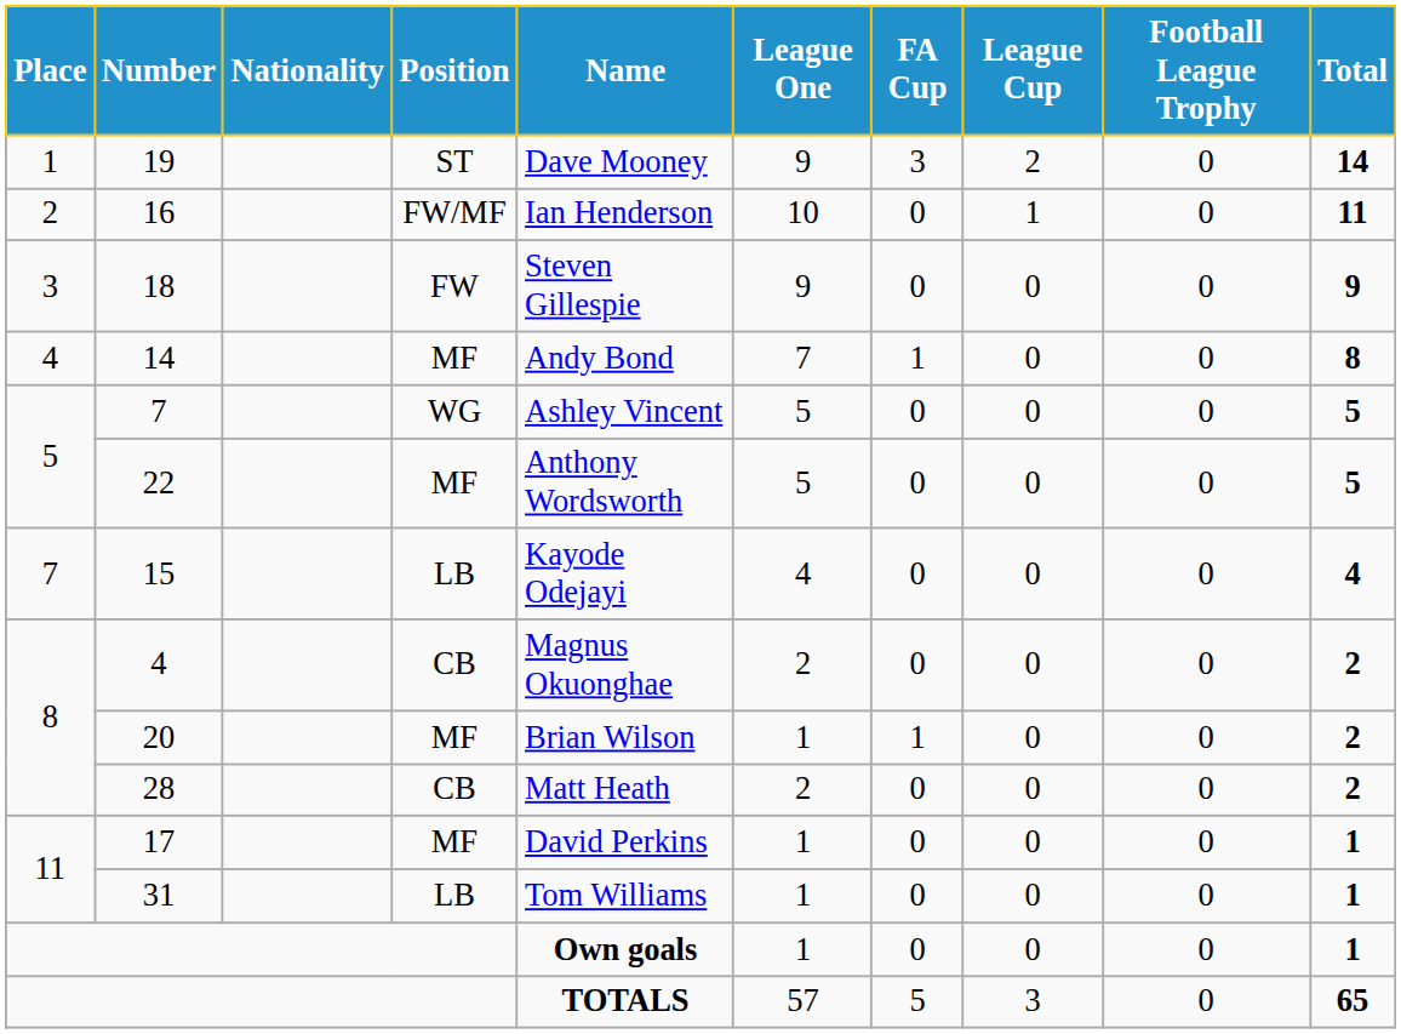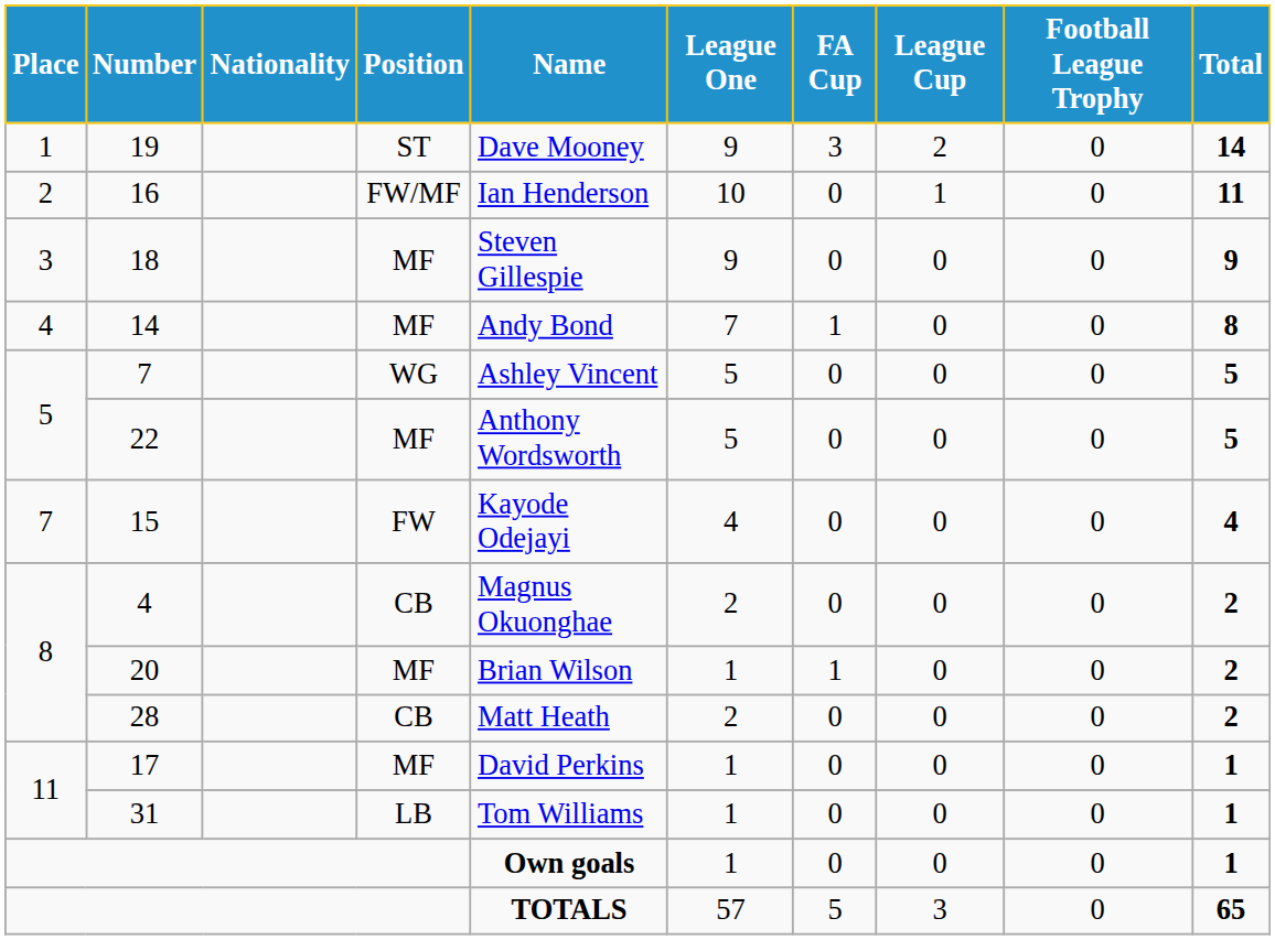 <table class="wikitable" style="text-align:center; font-size:90%; width:100%;">
 <tr>
 <th style="background:#2191CC; color:white; border:1px solid #F7C408; text-align:center;">Place</th>
 <th style="background:#2191CC; color:white; border:1px solid #F7C408; text-align:center;">Number</th>
 <th style="background:#2191CC; color:white; border:1px solid #F7C408; text-align:center;">Nationality</th>
 <th style="background:#2191CC; color:white; border:1px solid #F7C408; text-align:center;">Position</th>
 <th style="background:#2191CC; color:white; border:1px solid #F7C408; text-align:center;">Name</th>
 <th style="background:#2191CC; color:white; border:1px solid #F7C408; text-align:center;">League One</th>
 <th style="background:#2191CC; color:white; border:1px solid #F7C408; text-align:center;">FA Cup</th>
 <th style="background:#2191CC; color:white; border:1px solid #F7C408; text-align:center;">League Cup</th>
 <th style="background:#2191CC; color:white; border:1px solid #F7C408; text-align:center;">Football League Trophy</th>
 <th style="background:#2191CC; color:white; border:1px solid #F7C408; text-align:center;">Total</th>
 </tr>
 <tr>
 <td>1</td>
 <td>19</td>
 <td></td>
 <td>ST</td>
 <td align="left"><a href='#'>Dave Mooney</a></td>
 <td>9</td>
 <td>3</td>
 <td>2</td>
 <td>0</td>
 <td><strong>14</strong></td>
 </tr>
 <tr>
 <td>2</td>
 <td>16</td>
 <td></td>
 <td>FW/MF</td>
 <td align="left"><a href='#'>Ian Henderson</a></td>
 <td>10</td>
 <td>0</td>
 <td>1</td>
 <td>0</td>
 <td><strong>11</strong></td>
 </tr>
 <tr>
 <td>3</td>
 <td>18</td>
 <td></td>
-<td>FW</td>
+<td>MF</td>
 <td align="left"><a href='#'>Steven Gillespie</a></td>
 <td>9</td>
 <td>0</td>
 <td>0</td>
 <td>0</td>
 <td><strong>9</strong></td>
 </tr>
 <tr>
 <td>4</td>
 <td>14</td>
 <td></td>
 <td>MF</td>
 <td align="left"><a href='#'>Andy Bond</a></td>
 <td>7</td>
 <td>1</td>
 <td>0</td>
 <td>0</td>
 <td><strong>8</strong></td>
 </tr>
 <tr>
 <td rowspan=2>5</td>
 <td>7</td>
 <td></td>
 <td>WG</td>
 <td align="left"><a href='#'>Ashley Vincent</a></td>
 <td>5</td>
 <td>0</td>
 <td>0</td>
 <td>0</td>
 <td><strong>5</strong></td>
 </tr>
 <tr>
 <td>22</td>
 <td></td>
 <td>MF</td>
 <td align="left"><a href='#'>Anthony Wordsworth</a></td>
 <td>5</td>
 <td>0</td>
 <td>0</td>
 <td>0</td>
 <td><strong>5</strong></td>
 </tr>
 <tr>
 <td>7</td>
 <td>15</td>
 <td></td>
-<td>LB</td>
+<td>FW</td>
 <td align="left"><a href='#'>Kayode Odejayi</a></td>
 <td>4</td>
 <td>0</td>
 <td>0</td>
 <td>0</td>
 <td><strong>4</strong></td>
 </tr>
 <tr>
 <td rowspan=3>8</td>
 <td>4</td>
 <td></td>
 <td>CB</td>
 <td align="left"><a href='#'>Magnus Okuonghae</a></td>
 <td>2</td>
 <td>0</td>
 <td>0</td>
 <td>0</td>
 <td><strong>2</strong></td>
 </tr>
 <tr>
 <td>20</td>
 <td></td>
 <td>MF</td>
 <td align="left"><a href='#'>Brian Wilson</a></td>
 <td>1</td>
 <td>1</td>
 <td>0</td>
 <td>0</td>
 <td><strong>2</strong></td>
 </tr>
 <tr>
 <td>28</td>
 <td></td>
 <td>CB</td>
 <td align="left"><a href='#'>Matt Heath</a></td>
 <td>2</td>
 <td>0</td>
 <td>0</td>
 <td>0</td>
 <td><strong>2</strong></td>
 </tr>
 <tr>
 <td rowspan=2>11</td>
 <td>17</td>
 <td></td>
 <td>MF</td>
 <td align="left"><a href='#'>David Perkins</a></td>
 <td>1</td>
 <td>0</td>
 <td>0</td>
 <td>0</td>
 <td><strong>1</strong></td>
 </tr>
 <tr>
 <td>31</td>
 <td></td>
 <td>LB</td>
 <td align="left"><a href='#'>Tom Williams</a></td>
 <td>1</td>
 <td>0</td>
 <td>0</td>
 <td>0</td>
 <td><strong>1</strong></td>
 </tr>
 <tr>
 <td colspan="4"></td>
 <td><strong>Own goals</strong></td>
 <td>1</td>
 <td>0</td>
 <td>0</td>
 <td>0</td>
 <td><strong>1</strong></td>
 </tr>
 <tr>
 <td colspan="4"></td>
 <td><strong>TOTALS</strong></td>
 <td>57</td>
 <td>5</td>
 <td>3</td>
 <td>0</td>
 <td><strong>65</strong></td>
 </tr>
 </table>
